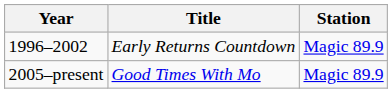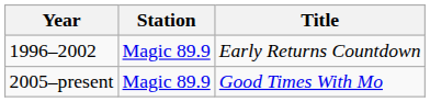 <table class="wikitable">
 <tr>
 <th>Year</th>
+<th>Station</th>
 <th>Title</th>
-<th>Station</th>
 </tr>
 <tr>
 <td>1996–2002</td>
+<td><a href='#'>Magic 89.9</a></td>
 <td><em>Early Returns Countdown</em></td>
-<td><a href='#'>Magic 89.9</a></td>
 </tr>
 <tr>
 <td>2005–present</td>
+<td><a href='#'>Magic 89.9</a></td>
 <td><em><a href='#'>Good Times With Mo</a></em></td>
-<td><a href='#'>Magic 89.9</a></td>
 </tr>
 </table>
